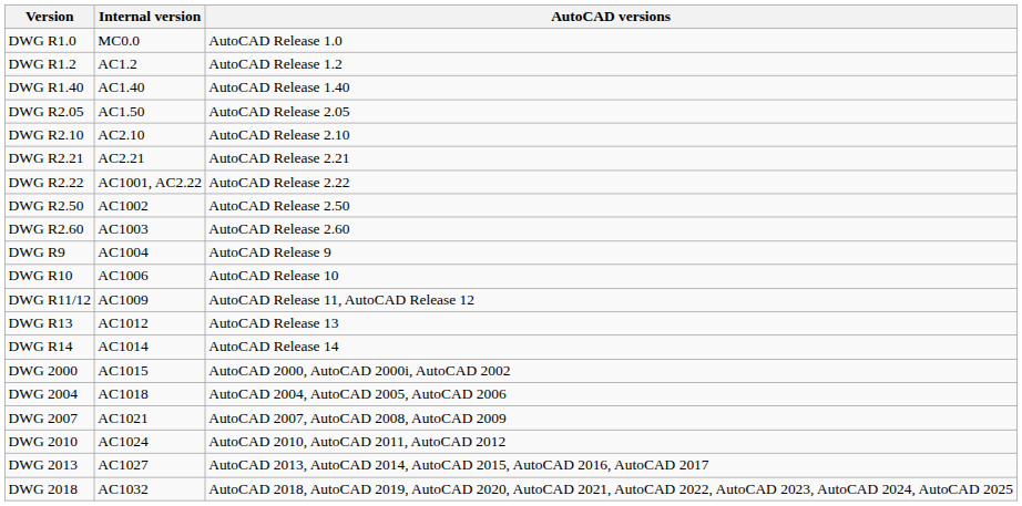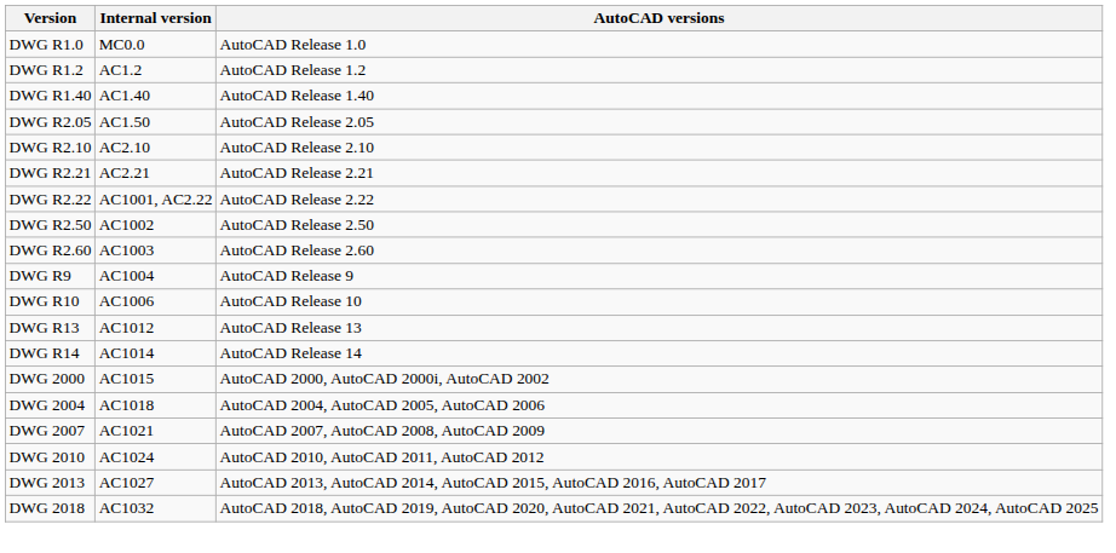 <table class="wikitable">
 <tr>
 <th>Version</th>
 <th>Internal version</th>
 <th>AutoCAD versions</th>
 </tr>
 <tr>
 <td>DWG R1.0</td>
 <td>MC0.0</td>
 <td>AutoCAD Release 1.0</td>
 </tr>
 <tr>
 <td>DWG R1.2</td>
 <td>AC1.2</td>
 <td>AutoCAD Release 1.2</td>
 </tr>
 <tr>
 <td>DWG R1.40</td>
 <td>AC1.40</td>
 <td>AutoCAD Release 1.40</td>
 </tr>
 <tr>
 <td>DWG R2.05</td>
 <td>AC1.50</td>
 <td>AutoCAD Release 2.05</td>
 </tr>
 <tr>
 <td>DWG R2.10</td>
 <td>AC2.10</td>
 <td>AutoCAD Release 2.10</td>
 </tr>
 <tr>
 <td>DWG R2.21</td>
 <td>AC2.21</td>
 <td>AutoCAD Release 2.21</td>
 </tr>
 <tr>
 <td>DWG R2.22</td>
 <td>AC1001, AC2.22</td>
 <td>AutoCAD Release 2.22</td>
 </tr>
 <tr>
 <td>DWG R2.50</td>
 <td>AC1002</td>
 <td>AutoCAD Release 2.50</td>
 </tr>
 <tr>
 <td>DWG R2.60</td>
 <td>AC1003</td>
 <td>AutoCAD Release 2.60</td>
 </tr>
 <tr>
 <td>DWG R9</td>
 <td>AC1004</td>
 <td>AutoCAD Release 9</td>
 </tr>
 <tr>
 <td>DWG R10</td>
 <td>AC1006</td>
 <td>AutoCAD Release 10</td>
 </tr>
 <tr>
-<td>DWG R11/12</td>
-<td>AC1009</td>
-<td>AutoCAD Release 11, AutoCAD Release 12</td>
-</tr>
-<tr>
 <td>DWG R13</td>
 <td>AC1012</td>
 <td>AutoCAD Release 13</td>
 </tr>
 <tr>
 <td>DWG R14</td>
 <td>AC1014</td>
 <td>AutoCAD Release 14</td>
 </tr>
 <tr>
 <td>DWG 2000</td>
 <td>AC1015</td>
 <td>AutoCAD 2000, AutoCAD 2000i, AutoCAD 2002</td>
 </tr>
 <tr>
 <td>DWG 2004</td>
 <td>AC1018</td>
 <td>AutoCAD 2004, AutoCAD 2005, AutoCAD 2006</td>
 </tr>
 <tr>
 <td>DWG 2007</td>
 <td>AC1021</td>
 <td>AutoCAD 2007, AutoCAD 2008, AutoCAD 2009</td>
 </tr>
 <tr>
 <td>DWG 2010</td>
 <td>AC1024</td>
 <td>AutoCAD 2010, AutoCAD 2011, AutoCAD 2012</td>
 </tr>
 <tr>
 <td>DWG 2013</td>
 <td>AC1027</td>
 <td>AutoCAD 2013, AutoCAD 2014, AutoCAD 2015, AutoCAD 2016, AutoCAD 2017</td>
 </tr>
 <tr>
 <td>DWG 2018</td>
 <td>AC1032</td>
 <td>AutoCAD 2018, AutoCAD 2019, AutoCAD 2020, AutoCAD 2021, AutoCAD 2022, AutoCAD 2023, AutoCAD 2024, AutoCAD 2025</td>
 </tr>
 </table>
